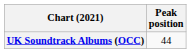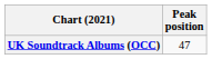 <table class="wikitable plainrowheaders" style="text-align:center">
 <tr>
 <th scope="col">Chart (2021)</th>
 <th scope="col">Peak<br>position</th>
 </tr>
 <tr>
 <th scope="row"><a href='#'>UK Soundtrack Albums</a> (<a href='#'>OCC</a>)</th>
-<td>44</td>
+<td>47</td>
 </tr>
 </table>
